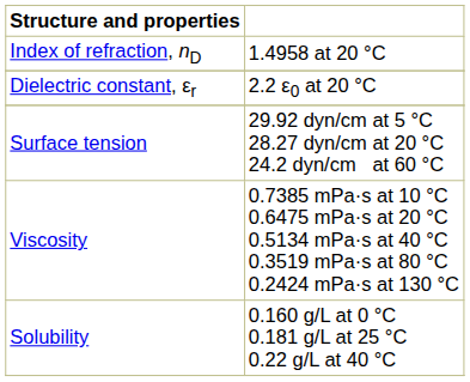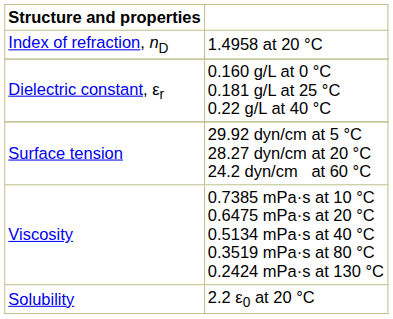 <table border="1" cellspacing="0" cellpadding="3" style="margin: 0 0 0 0.5em; background: #FFFFFF; border-collapse: collapse; border-color: #C0C090;">
 <tr>
 <th>Structure and properties</th>
 </tr>
 <tr>
 <td><a href='#'>Index of refraction</a>, <em>n</em><sub>D</sub></td>
 <td>1.4958 at 20 °C</td>
 </tr>
 <tr>
 </tr>
 <tr>
 <td><a href='#'>Dielectric constant</a>, ε<sub>r</sub></td>
-<td>2.2 ε<sub>0</sub> at 20 °C</td>
+<td>0.160 g/L at 0 °C<br> 0.181 g/L at 25 °C<br> 0.22 g/L at 40 °C<br></td>
 </tr>
 <tr>
 </tr>
 <tr>
 <td><a href='#'>Surface tension</a></td>
 <td>29.92 dyn/cm at 5 °C<br>28.27 dyn/cm at 20 °C<br>24.2 dyn/cm   at 60 °C</td>
 </tr>
 <tr>
 <td><a href='#'>Viscosity</a></td>
 <td>0.7385 mPa·s at 10 °C<br>0.6475 mPa·s at 20 °C<br>0.5134 mPa·s at 40 °C<br>0.3519 mPa·s at 80 °C<br>0.2424 mPa·s at 130 °C</td>
 </tr>
 <tr>
 <td><a href='#'>Solubility</a></td>
-<td>0.160 g/L at 0 °C<br> 0.181 g/L at 25 °C<br> 0.22 g/L at 40 °C<br></td>
+<td>2.2 ε<sub>0</sub> at 20 °C</td>
 </tr>
 <tr>
 </tr>
 </table>
